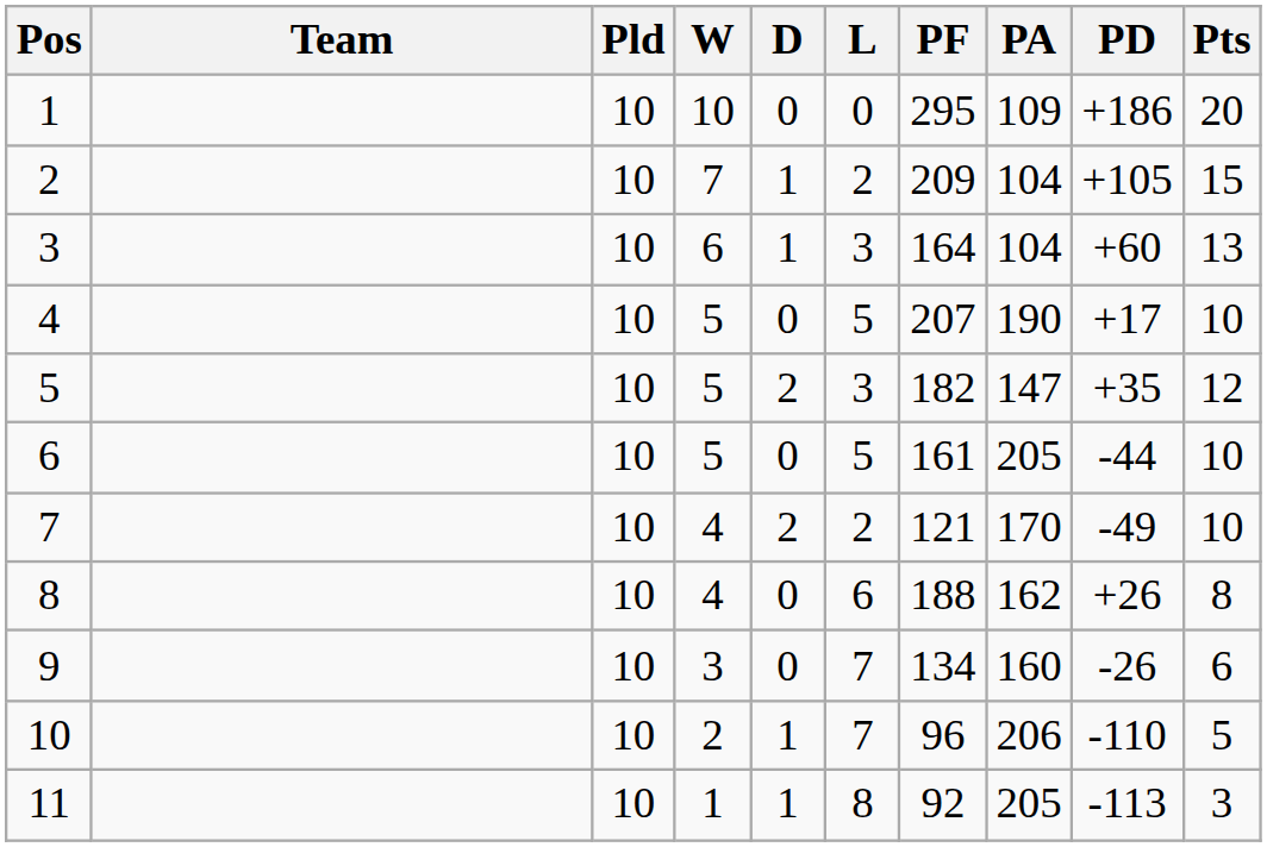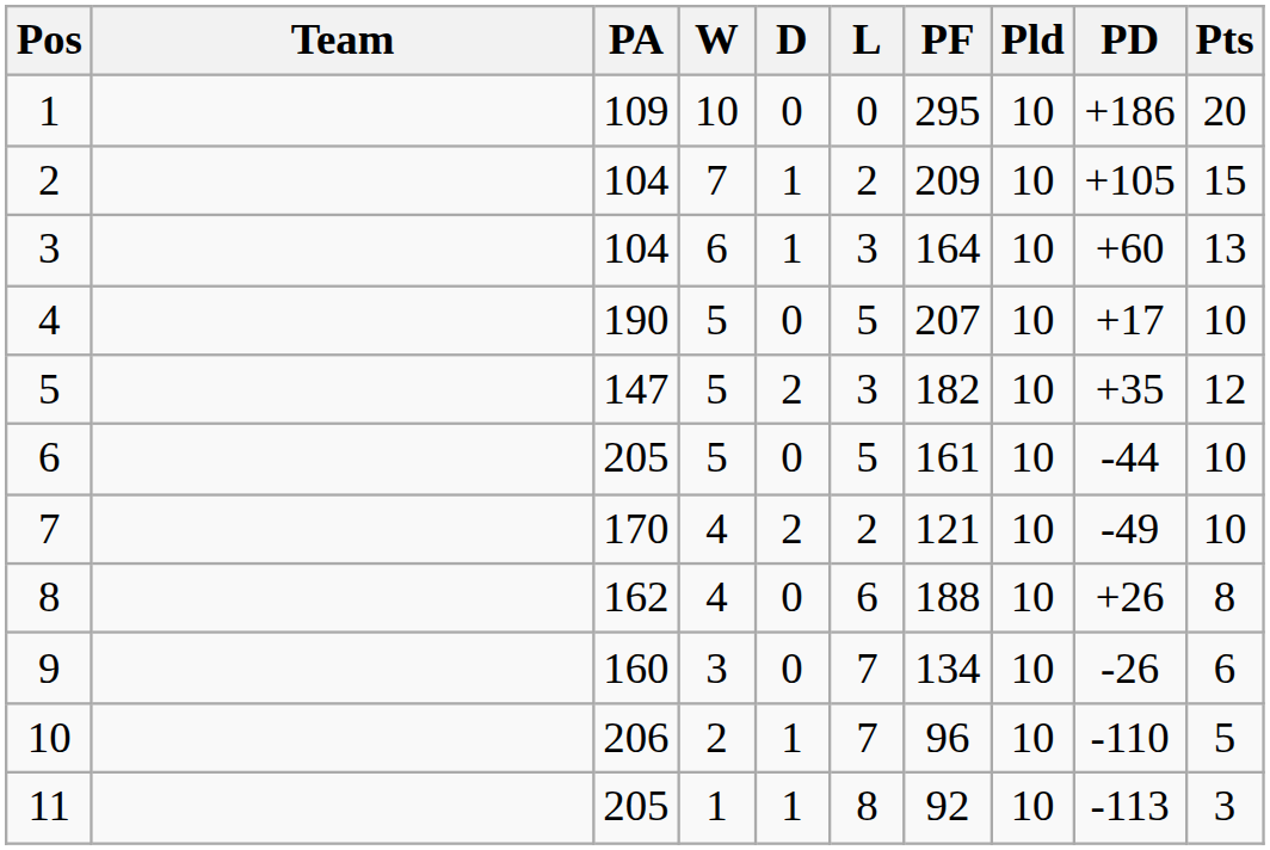 <table class="wikitable" style="text-align:center">
 <tr>
 <th width=20 abbr="Position">Pos</th>
 <th width=175>Team</th>
-<th width=20 abbr="Played">Pld</th>
+<th width=20 abbr="Points against">PA</th>
 <th width=20 abbr="Won">W</th>
 <th width=20 abbr="Drawn">D</th>
 <th width=20 abbr="Lost">L</th>
 <th width=20 abbr="Points for">PF</th>
-<th width=20 abbr="Points against">PA</th>
+<th width=20 abbr="Played">Pld</th>
 <th width=25 abbr="Points difference">PD</th>
 <th width=20 abbr="Points">Pts</th>
 </tr>
 <tr>
 <td>1</td>
 <td style="text-align:left"></td>
-<td>10</td>
+<td>109</td>
 <td>10</td>
 <td>0</td>
 <td>0</td>
 <td>295</td>
-<td>109</td>
+<td>10</td>
 <td>+186</td>
 <td>20</td>
 </tr>
 <tr>
 <td>2</td>
 <td style="text-align:left"></td>
-<td>10</td>
+<td>104</td>
 <td>7</td>
 <td>1</td>
 <td>2</td>
 <td>209</td>
-<td>104</td>
+<td>10</td>
 <td>+105</td>
 <td>15</td>
 </tr>
 <tr>
 <td>3</td>
 <td style="text-align:left"></td>
-<td>10</td>
+<td>104</td>
 <td>6</td>
 <td>1</td>
 <td>3</td>
 <td>164</td>
-<td>104</td>
+<td>10</td>
 <td>+60</td>
 <td>13</td>
 </tr>
 <tr>
 <td>4</td>
 <td style="text-align:left"></td>
-<td>10</td>
+<td>190</td>
 <td>5</td>
 <td>0</td>
 <td>5</td>
 <td>207</td>
-<td>190</td>
+<td>10</td>
 <td>+17</td>
 <td>10</td>
 </tr>
 <tr>
 <td>5</td>
 <td style="text-align:left"></td>
-<td>10</td>
+<td>147</td>
 <td>5</td>
 <td>2</td>
 <td>3</td>
 <td>182</td>
-<td>147</td>
+<td>10</td>
 <td>+35</td>
 <td>12</td>
 </tr>
 <tr>
 <td>6</td>
 <td style="text-align:left"></td>
-<td>10</td>
+<td>205</td>
 <td>5</td>
 <td>0</td>
 <td>5</td>
 <td>161</td>
-<td>205</td>
+<td>10</td>
 <td>-44</td>
 <td>10</td>
 </tr>
 <tr>
 <td>7</td>
 <td style="text-align:left"></td>
-<td>10</td>
+<td>170</td>
 <td>4</td>
 <td>2</td>
 <td>2</td>
 <td>121</td>
-<td>170</td>
+<td>10</td>
 <td>-49</td>
 <td>10</td>
 </tr>
 <tr>
 <td>8</td>
 <td style="text-align:left"></td>
-<td>10</td>
+<td>162</td>
 <td>4</td>
 <td>0</td>
 <td>6</td>
 <td>188</td>
-<td>162</td>
+<td>10</td>
 <td>+26</td>
 <td>8</td>
 </tr>
 <tr>
 <td>9</td>
 <td style="text-align:left"></td>
-<td>10</td>
+<td>160</td>
 <td>3</td>
 <td>0</td>
 <td>7</td>
 <td>134</td>
-<td>160</td>
+<td>10</td>
 <td>-26</td>
 <td>6</td>
 </tr>
 <tr>
 <td>10</td>
 <td style="text-align:left"></td>
-<td>10</td>
+<td>206</td>
 <td>2</td>
 <td>1</td>
 <td>7</td>
 <td>96</td>
-<td>206</td>
+<td>10</td>
 <td>-110</td>
 <td>5</td>
 </tr>
 <tr>
 <td>11</td>
 <td style="text-align:left"></td>
-<td>10</td>
+<td>205</td>
 <td>1</td>
 <td>1</td>
 <td>8</td>
 <td>92</td>
-<td>205</td>
+<td>10</td>
 <td>-113</td>
 <td>3</td>
 </tr>
 </table>
